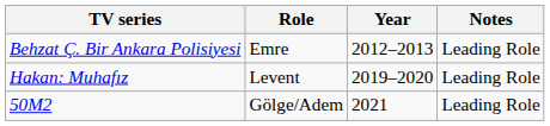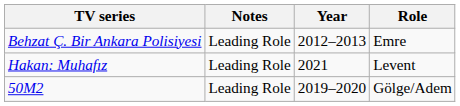 <table class="wikitable">
 <tr>
 <th>TV series</th>
+<th>Notes</th>
+<th>Year</th>
 <th>Role</th>
-<th>Year</th>
-<th>Notes</th>
 </tr>
 <tr>
 <td><em><a href='#'>Behzat Ç. Bir Ankara Polisiyesi</a></em></td>
+<td>Leading Role</td>
+<td>2012–2013</td>
 <td>Emre</td>
-<td>2012–2013</td>
-<td>Leading Role</td>
 </tr>
 <tr>
 <td><em><a href='#'>Hakan: Muhafız</a></em></td>
+<td>Leading Role</td>
+<td>2021</td>
 <td>Levent</td>
-<td>2019–2020</td>
-<td>Leading Role</td>
 </tr>
 <tr>
 <td><em><a href='#'>50M2</a></em></td>
+<td>Leading Role</td>
+<td>2019–2020</td>
 <td>Gölge/Adem</td>
-<td>2021</td>
-<td>Leading Role</td>
 </tr>
 </table>
